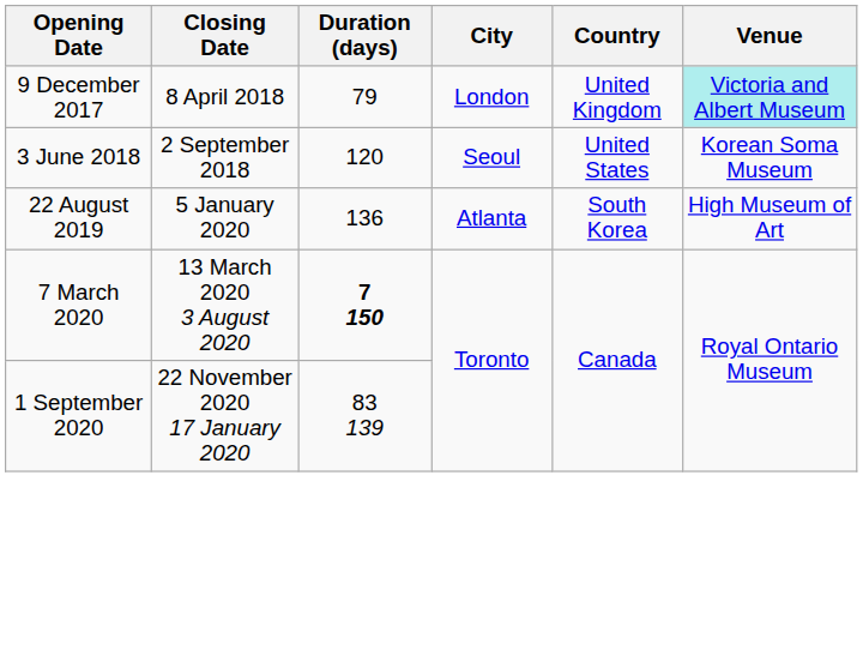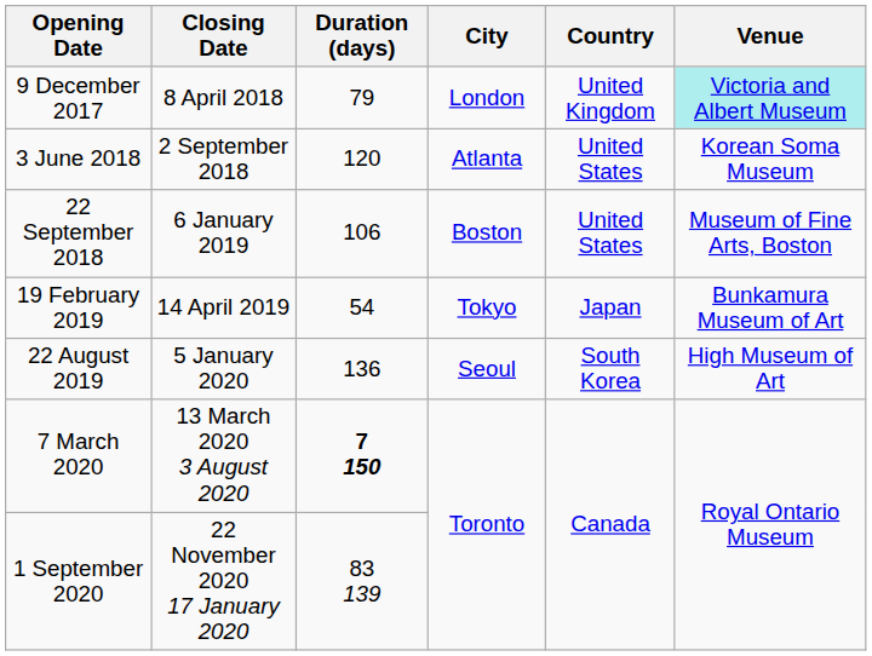 <table class="wikitable" style="text-align:center;">
 <tr>
 <th style="width:150px;">Opening Date</th>
 <th style="width:150px;">Closing Date</th>
 <th style="width:150px;">Duration (days)</th>
 <th style="width:150px;">City</th>
 <th style="width:150px;">Country</th>
 <th style="width:275px;">Venue</th>
 </tr>
 <tr>
 <td>9 December 2017</td>
 <td>8 April 2018</td>
 <td>79</td>
 <td><a href='#'>London</a></td>
 <td><a href='#'>United Kingdom</a></td>
 <td style="background: paleturquoise;"><a href='#'>Victoria and Albert Museum</a></td>
 </tr>
 <tr>
 <td>3 June 2018</td>
 <td>2 September 2018</td>
 <td>120</td>
-<td><a href='#'>Seoul</a></td>
+<td><a href='#'>Atlanta</a></td>
 <td><a href='#'>United States</a></td>
 <td><a href='#'>Korean Soma Museum</a></td>
+</tr>
+<tr>
+<td>22 September 2018</td>
+<td>6 January 2019</td>
+<td>106</td>
+<td><a href='#'>Boston</a></td>
+<td><a href='#'>United States</a></td>
+<td><a href='#'>Museum of Fine Arts, Boston</a></td>
+</tr>
+<tr>
+<td>19 February 2019</td>
+<td>14 April 2019</td>
+<td>54</td>
+<td><a href='#'>Tokyo</a></td>
+<td><a href='#'>Japan</a></td>
+<td><a href='#'>Bunkamura Museum of Art</a></td>
 </tr>
 <tr>
 <td>22 August 2019</td>
 <td>5 January 2020</td>
 <td>136</td>
-<td><a href='#'>Atlanta</a></td>
+<td><a href='#'>Seoul</a></td>
 <td><a href='#'>South Korea</a></td>
 <td><a href='#'>High Museum of Art</a></td>
 </tr>
 <tr>
 <td>7 March 2020</td>
 <td>13 March 2020 <br> <em>3 August 2020</em> </td>
 <td><strong>7 <br> <em>150</em> </strong></td>
 <td rowspan=2><a href='#'>Toronto</a></td>
 <td rowspan=2><a href='#'>Canada</a></td>
 <td rowspan=2><a href='#'>Royal Ontario Museum</a></td>
 </tr>
 <tr>
 <td>1 September 2020</td>
 <td>22 November 2020 <br> <em>17 January 2020</em> </td>
 <td>83 <br> <em>139</em> </td>
 </tr>
 </table>
